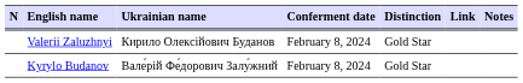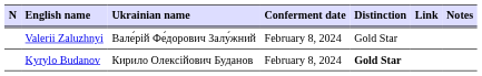 <table border="1" cellspacing="0" cellpadding="6" style="border-collapse:collapse; border:0 none;" frame="void" rules="rows">
 <tr valign="bottom" style="border-bottom:3px double black;background:#ddddff;">
 <th align="left">N</th>
 <th align="left">English name</th>
 <th align="left">Ukrainian name</th>
 <th align="left">Conferment date</th>
 <th align="left">Distinction</th>
 <th align="left">Link</th>
 <th align="left">Notes</th>
 </tr>
 <tr>
 <td></td>
 <td><a href='#'>Valerii Zaluzhnyi</a></td>
-<td>Кирило Олексійович Буданов</td>
+<td>Вале́рій Фе́дорович Залу́жний</td>
 <td>February 8, 2024</td>
 <td>Gold Star</td>
 <td></td>
 <td></td>
 </tr>
 <tr>
 <td></td>
 <td><a href='#'>Kyrylo Budanov</a></td>
-<td>Вале́рій Фе́дорович Залу́жний</td>
+<td>Кирило Олексійович Буданов</td>
 <td>February 8, 2024</td>
-<td>Gold Star</td>
+<td><strong>Gold Star</strong></td>
 <td></td>
 <td></td>
 </tr>
 <tr>
 </tr>
 </table>
